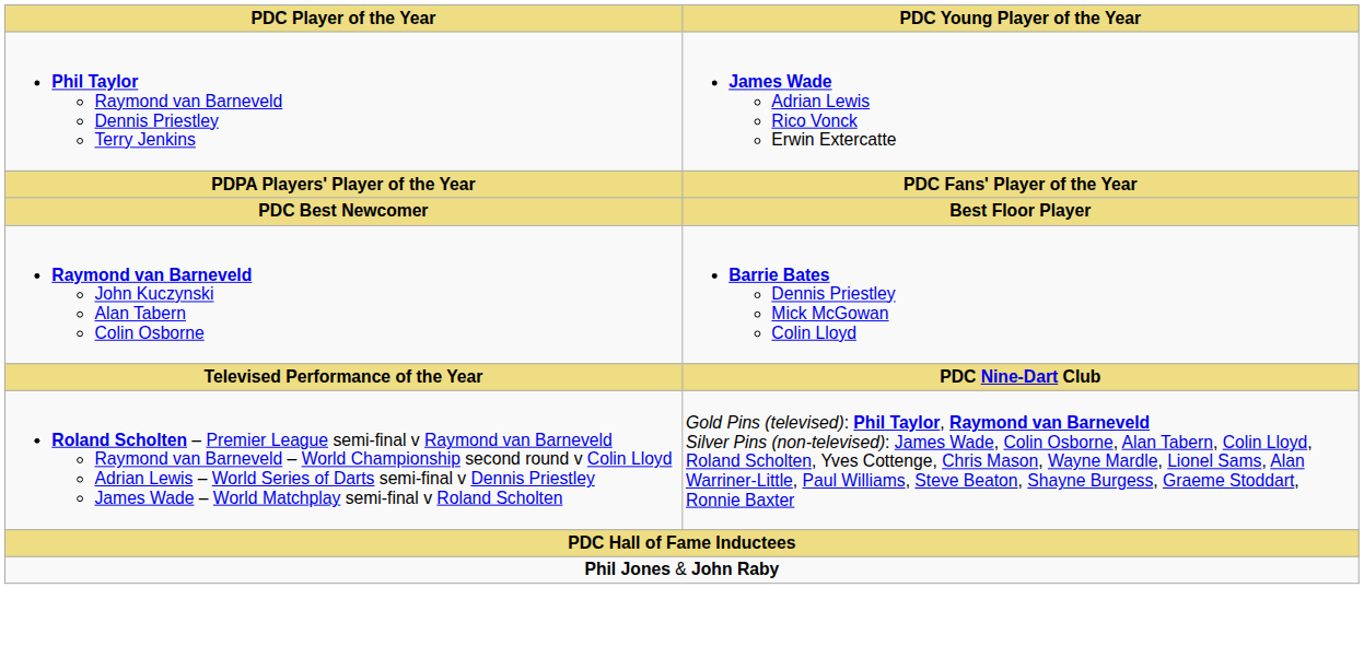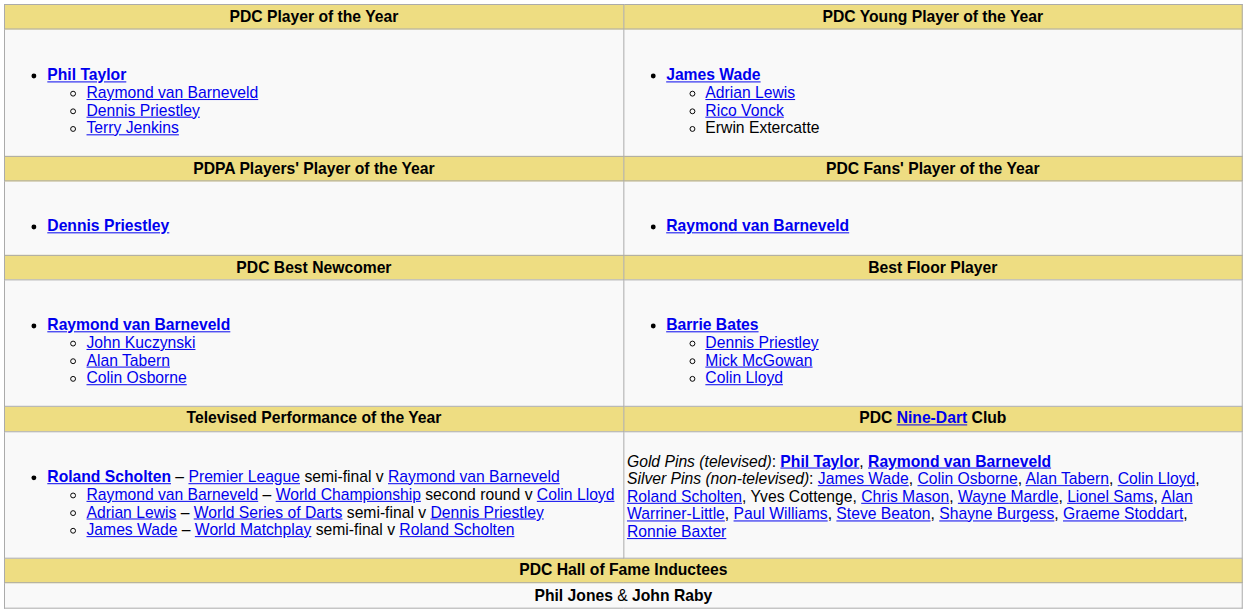 <table class="wikitable" style="width:100%">
 <tr>
 <th style="background:#EEDD82; width:50%">PDC Player of the Year</th>
 <th style="background:#EEDD82; width:50%">PDC Young Player of the Year</th>
 </tr>
 <tr>
 <td valign="top"><br><ul><li><strong><a href='#'>Phil Taylor</a></strong><ul><li><a href='#'>Raymond van Barneveld</a></li><li><a href='#'>Dennis Priestley</a></li><li><a href='#'>Terry Jenkins</a></li></ul></li></ul></td>
 <td valign="top"><br><ul><li><strong><a href='#'>James Wade</a></strong><ul><li><a href='#'>Adrian Lewis</a></li><li><a href='#'>Rico Vonck</a></li><li>Erwin Extercatte</li></ul></li></ul></td>
 </tr>
 <tr>
 <th style="background:#EEDD82; width:50%">PDPA Players' Player of the Year</th>
 <th style="background:#EEDD82; width:50%">PDC Fans' Player of the Year</th>
+</tr>
+<tr>
+<td valign="top"><br><ul><li><strong><a href='#'>Dennis Priestley</a></strong></li></ul></td>
+<td valign="top"><br><ul><li><strong><a href='#'>Raymond van Barneveld</a></strong></li></ul></td>
 </tr>
 <tr>
 <th style="background:#EEDD82; width:50%">PDC Best Newcomer</th>
 <th style="background:#EEDD82; width:50%">Best Floor  Player</th>
 </tr>
 <tr>
 <td valign="top"><br><ul><li><strong><a href='#'>Raymond van Barneveld</a></strong><ul><li><a href='#'>John Kuczynski</a></li><li><a href='#'>Alan Tabern</a></li><li><a href='#'>Colin Osborne</a></li></ul></li></ul></td>
 <td valign="top"><br><ul><li><strong><a href='#'>Barrie Bates</a></strong><ul><li><a href='#'>Dennis Priestley</a></li><li><a href='#'>Mick McGowan</a></li><li><a href='#'>Colin Lloyd</a></li></ul></li></ul></td>
 </tr>
 <tr>
 <th style="background:#EEDD82; width:50%">Televised Performance of the Year</th>
 <th style="background:#EEDD82; width:50%">PDC <a href='#'>Nine-Dart</a> Club</th>
 </tr>
 <tr>
 <td valign="top"><br><ul><li><strong><a href='#'>Roland Scholten</a></strong> – <a href='#'>Premier League</a> semi-final v <a href='#'>Raymond van Barneveld</a><ul><li><a href='#'>Raymond van Barneveld</a> – <a href='#'>World Championship</a> second round v <a href='#'>Colin Lloyd</a></li><li><a href='#'>Adrian Lewis</a> – <a href='#'>World Series of Darts</a> semi-final v <a href='#'>Dennis Priestley</a></li><li><a href='#'>James Wade</a> – <a href='#'>World Matchplay</a> semi-final v <a href='#'>Roland Scholten</a></li></ul></li></ul></td>
 <td valign="top"><br><em>Gold Pins (televised)</em>: <strong><a href='#'>Phil Taylor</a></strong>, <strong><a href='#'>Raymond van Barneveld</a></strong><br><em>Silver Pins (non-televised)</em>: <a href='#'>James Wade</a>, <a href='#'>Colin Osborne</a>, <a href='#'>Alan Tabern</a>, <a href='#'>Colin Lloyd</a>, <a href='#'>Roland Scholten</a>, Yves Cottenge, <a href='#'>Chris Mason</a>, <a href='#'>Wayne Mardle</a>, <a href='#'>Lionel Sams</a>, <a href='#'>Alan Warriner-Little</a>, <a href='#'>Paul Williams</a>, <a href='#'>Steve Beaton</a>, <a href='#'>Shayne Burgess</a>, <a href='#'>Graeme Stoddart</a>, <a href='#'>Ronnie Baxter</a></td>
 </tr>
 <tr>
 <th colspan=2 style="background:#EEDD82;">PDC Hall of Fame Inductees</th>
 </tr>
 <tr>
 <td colspan="2" style="text-align:center;"><strong>Phil Jones</strong> & <strong>John Raby</strong></td>
 </tr>
 </table>
